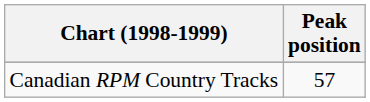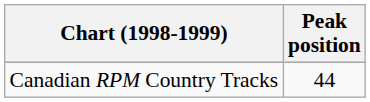 <table class="wikitable sortable">
 <tr>
 <th align="left">Chart (1998-1999)</th>
 <th align="center">Peak<br>position</th>
 </tr>
 <tr>
 </tr>
 <tr>
 </tr>
 <tr>
 <td align="left">Canadian <em>RPM</em> Country Tracks</td>
-<td align="center">57</td>
+<td align="center">44</td>
 </tr>
 </table>
